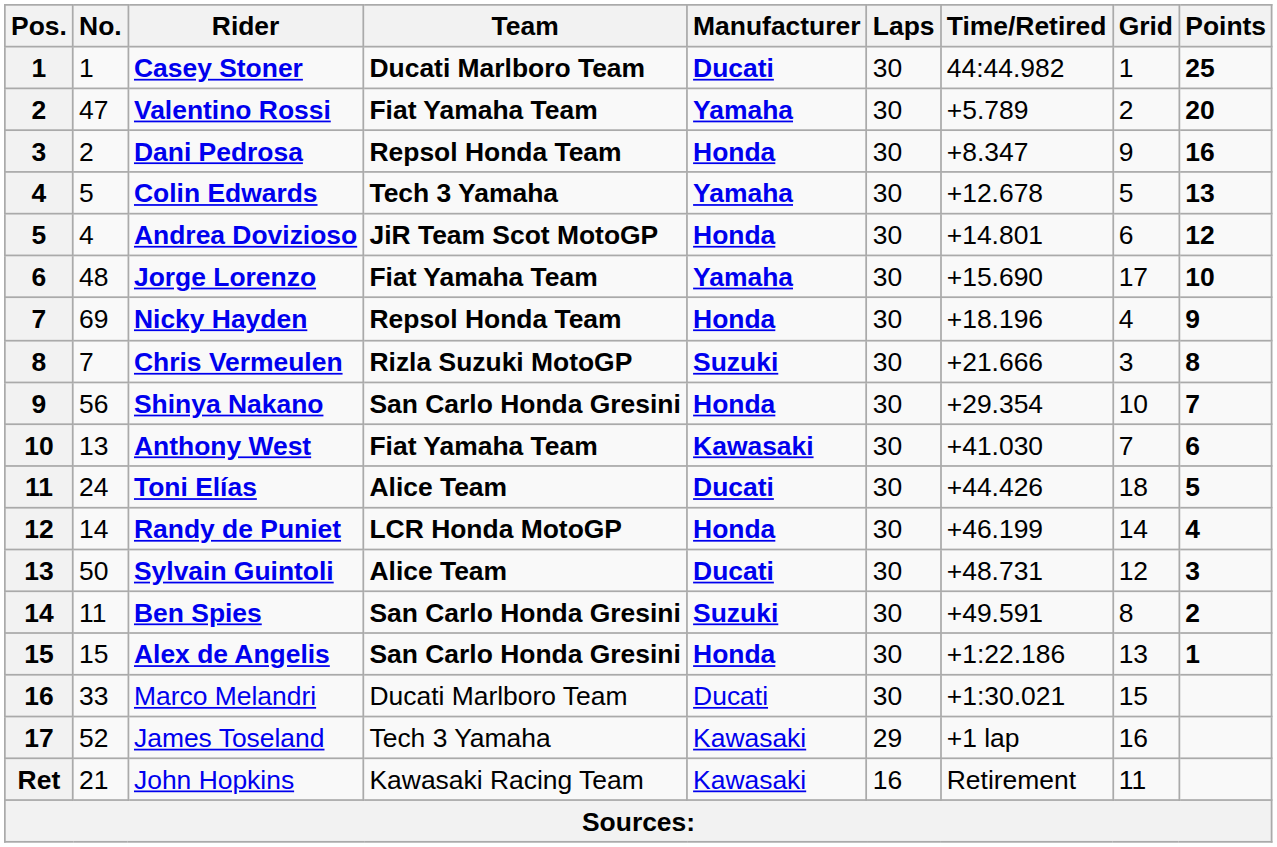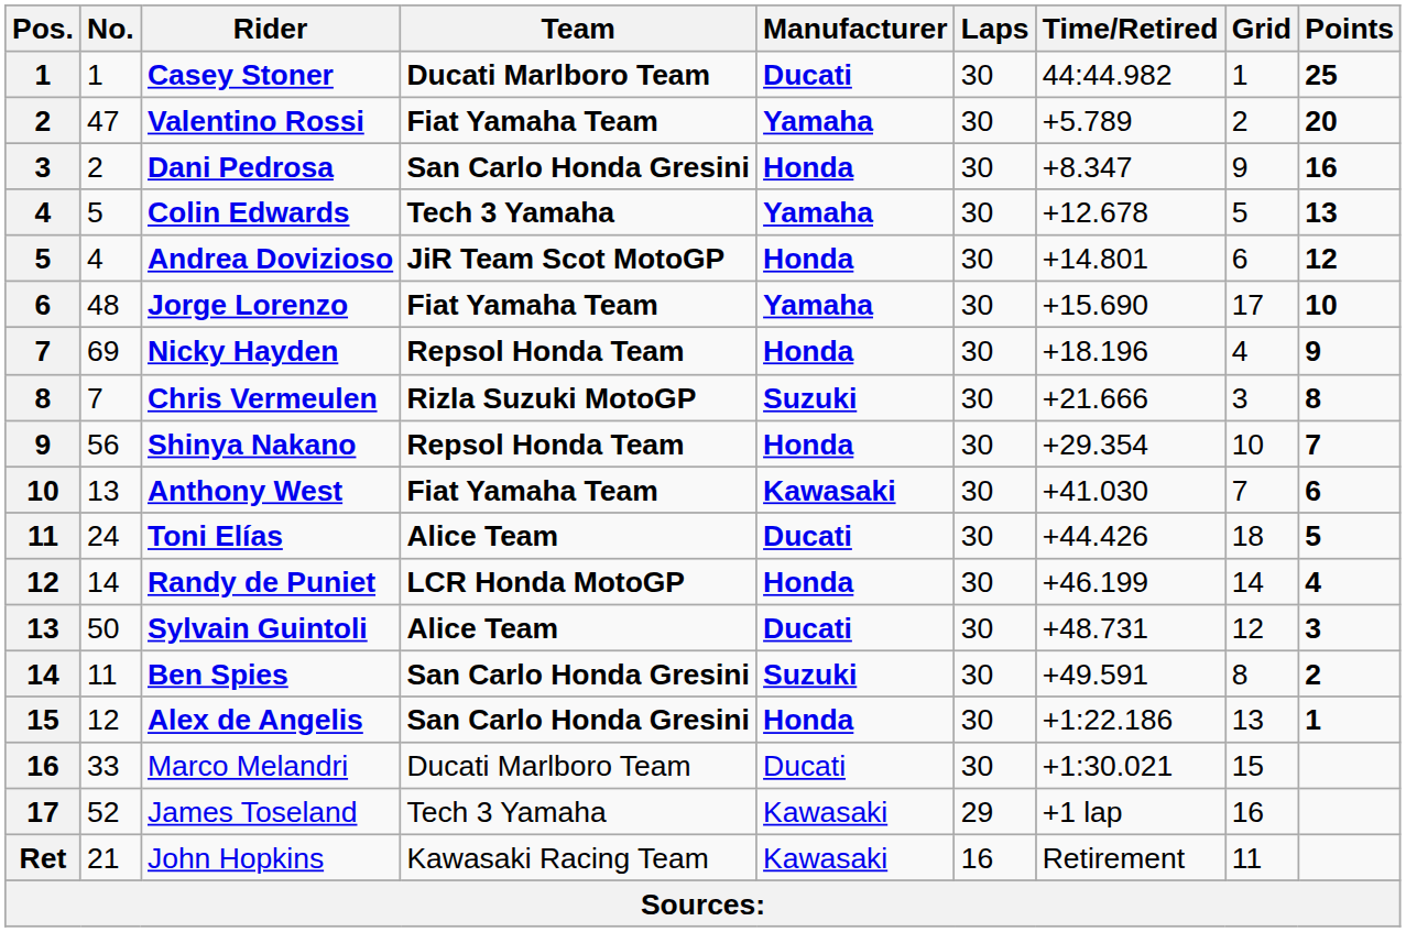 <table class="wikitable" style="font-size: 95%;">
 <tr>
 <th>Pos.</th>
 <th>No.</th>
 <th>Rider</th>
 <th>Team</th>
 <th>Manufacturer</th>
 <th>Laps</th>
 <th>Time/Retired</th>
 <th>Grid</th>
 <th>Points</th>
 </tr>
 <tr>
 <th>1</th>
 <td>1</td>
 <td> <strong><a href='#'>Casey Stoner</a></strong></td>
 <td><strong>Ducati Marlboro Team</strong></td>
 <td><strong><a href='#'>Ducati</a></strong></td>
 <td>30</td>
 <td>44:44.982</td>
 <td>1</td>
 <td><strong>25</strong></td>
 </tr>
 <tr>
 <th>2</th>
 <td>47</td>
 <td> <strong><a href='#'>Valentino Rossi</a></strong></td>
 <td><strong>Fiat Yamaha Team</strong></td>
 <td><strong><a href='#'>Yamaha</a></strong></td>
 <td>30</td>
 <td>+5.789</td>
 <td>2</td>
 <td><strong>20</strong></td>
 </tr>
 <tr>
 <th>3</th>
 <td>2</td>
 <td> <strong><a href='#'>Dani Pedrosa</a></strong></td>
-<td><strong>Repsol Honda Team</strong></td>
+<td><strong>San Carlo Honda Gresini</strong></td>
 <td><strong><a href='#'>Honda</a></strong></td>
 <td>30</td>
 <td>+8.347</td>
 <td>9</td>
 <td><strong>16</strong></td>
 </tr>
 <tr>
 <th>4</th>
 <td>5</td>
 <td> <strong><a href='#'>Colin Edwards</a></strong></td>
 <td><strong>Tech 3 Yamaha</strong></td>
 <td><strong><a href='#'>Yamaha</a></strong></td>
 <td>30</td>
 <td>+12.678</td>
 <td>5</td>
 <td><strong>13</strong></td>
 </tr>
 <tr>
 <th>5</th>
 <td>4</td>
 <td> <strong><a href='#'>Andrea Dovizioso</a></strong></td>
 <td><strong>JiR Team Scot MotoGP</strong></td>
 <td><strong><a href='#'>Honda</a></strong></td>
 <td>30</td>
 <td>+14.801</td>
 <td>6</td>
 <td><strong>12</strong></td>
 </tr>
 <tr>
 <th>6</th>
 <td>48</td>
 <td> <strong><a href='#'>Jorge Lorenzo</a></strong></td>
 <td><strong>Fiat Yamaha Team</strong></td>
 <td><strong><a href='#'>Yamaha</a></strong></td>
 <td>30</td>
 <td>+15.690</td>
 <td>17</td>
 <td><strong>10</strong></td>
 </tr>
 <tr>
 <th>7</th>
 <td>69</td>
 <td> <strong><a href='#'>Nicky Hayden</a></strong></td>
 <td><strong>Repsol Honda Team</strong></td>
 <td><strong><a href='#'>Honda</a></strong></td>
 <td>30</td>
 <td>+18.196</td>
 <td>4</td>
 <td><strong>9</strong></td>
 </tr>
 <tr>
 <th>8</th>
 <td>7</td>
 <td> <strong><a href='#'>Chris Vermeulen</a></strong></td>
 <td><strong>Rizla Suzuki MotoGP</strong></td>
 <td><strong><a href='#'>Suzuki</a></strong></td>
 <td>30</td>
 <td>+21.666</td>
 <td>3</td>
 <td><strong>8</strong></td>
 </tr>
 <tr>
 <th>9</th>
 <td>56</td>
 <td> <strong><a href='#'>Shinya Nakano</a></strong></td>
-<td><strong>San Carlo Honda Gresini</strong></td>
+<td><strong>Repsol Honda Team</strong></td>
 <td><strong><a href='#'>Honda</a></strong></td>
 <td>30</td>
 <td>+29.354</td>
 <td>10</td>
 <td><strong>7</strong></td>
 </tr>
 <tr>
 <th>10</th>
 <td>13</td>
 <td> <strong><a href='#'>Anthony West</a></strong></td>
 <td><strong>Fiat Yamaha Team</strong></td>
 <td><strong><a href='#'>Kawasaki</a></strong></td>
 <td>30</td>
 <td>+41.030</td>
 <td>7</td>
 <td><strong>6</strong></td>
 </tr>
 <tr>
 <th>11</th>
 <td>24</td>
 <td> <strong><a href='#'>Toni Elías</a></strong></td>
 <td><strong>Alice Team</strong></td>
 <td><strong><a href='#'>Ducati</a></strong></td>
 <td>30</td>
 <td>+44.426</td>
 <td>18</td>
 <td><strong>5</strong></td>
 </tr>
 <tr>
 <th>12</th>
 <td>14</td>
 <td> <strong><a href='#'>Randy de Puniet</a></strong></td>
 <td><strong>LCR Honda MotoGP</strong></td>
 <td><strong><a href='#'>Honda</a></strong></td>
 <td>30</td>
 <td>+46.199</td>
 <td>14</td>
 <td><strong>4</strong></td>
 </tr>
 <tr>
 <th>13</th>
 <td>50</td>
 <td> <strong><a href='#'>Sylvain Guintoli</a></strong></td>
 <td><strong>Alice Team</strong></td>
 <td><strong><a href='#'>Ducati</a></strong></td>
 <td>30</td>
 <td>+48.731</td>
 <td>12</td>
 <td><strong>3</strong></td>
 </tr>
 <tr>
 <th>14</th>
 <td>11</td>
 <td> <strong><a href='#'>Ben Spies</a></strong></td>
 <td><strong>San Carlo Honda Gresini</strong></td>
 <td><strong><a href='#'>Suzuki</a></strong></td>
 <td>30</td>
 <td>+49.591</td>
 <td>8</td>
 <td><strong>2</strong></td>
 </tr>
 <tr>
 <th>15</th>
-<td>15</td>
+<td>12</td>
 <td> <strong><a href='#'>Alex de Angelis</a></strong></td>
 <td><strong>San Carlo Honda Gresini</strong></td>
 <td><strong><a href='#'>Honda</a></strong></td>
 <td>30</td>
 <td>+1:22.186</td>
 <td>13</td>
 <td><strong>1</strong></td>
 </tr>
 <tr>
 <th>16</th>
 <td>33</td>
 <td> <a href='#'>Marco Melandri</a></td>
 <td>Ducati Marlboro Team</td>
 <td><a href='#'>Ducati</a></td>
 <td>30</td>
 <td>+1:30.021</td>
 <td>15</td>
 <td></td>
 </tr>
 <tr>
 <th>17</th>
 <td>52</td>
 <td> <a href='#'>James Toseland</a></td>
 <td>Tech 3 Yamaha</td>
 <td><a href='#'>Kawasaki</a></td>
 <td>29</td>
 <td>+1 lap</td>
 <td>16</td>
 <td></td>
 </tr>
 <tr>
 <th>Ret</th>
 <td>21</td>
 <td> <a href='#'>John Hopkins</a></td>
 <td>Kawasaki Racing Team</td>
 <td><a href='#'>Kawasaki</a></td>
 <td>16</td>
 <td>Retirement</td>
 <td>11</td>
 <td></td>
 </tr>
 <tr>
 <th colspan=9>Sources: </th>
 </tr>
 </table>
